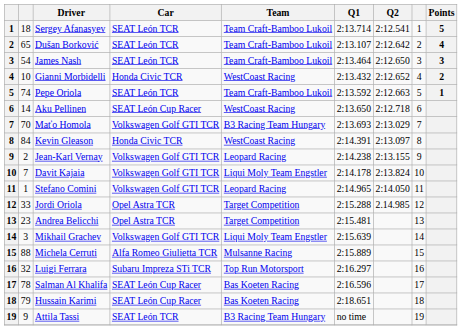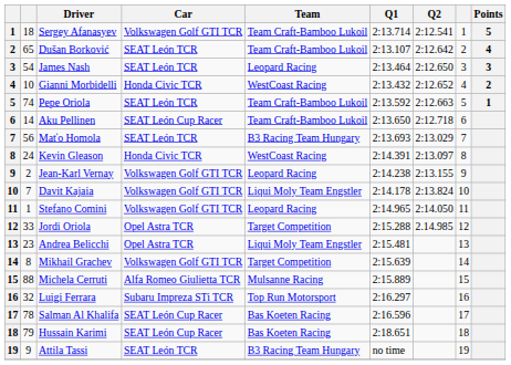 <table class="wikitable sortable" style="font-size:95%">
 <tr>
 <th></th>
 <th></th>
 <th>Driver</th>
 <th>Car</th>
 <th>Team</th>
 <th>Q1</th>
 <th>Q2</th>
 <th></th>
 <th>Points</th>
 </tr>
 <tr>
 <th>1</th>
 <td align=center>18</td>
 <td> <a href='#'>Sergey Afanasyev</a></td>
-<td><a href='#'>SEAT León TCR</a></td>
+<td><a href='#'>Volkswagen Golf GTI TCR</a></td>
 <td> <a href='#'>Team Craft-Bamboo Lukoil</a></td>
 <td>2:13.714</td>
 <td>2:12.541</td>
 <td align=center>1</td>
 <th>5</th>
 </tr>
 <tr>
 <th>2</th>
 <td align=center>65</td>
 <td> <a href='#'>Dušan Borković</a></td>
 <td><a href='#'>SEAT León TCR</a></td>
 <td> <a href='#'>Team Craft-Bamboo Lukoil</a></td>
 <td>2:13.107</td>
 <td>2:12.642</td>
 <td align=center>2</td>
 <th>4</th>
 </tr>
 <tr>
 <th>3</th>
 <td align=center>54</td>
 <td> <a href='#'>James Nash</a></td>
 <td><a href='#'>SEAT León TCR</a></td>
-<td> <a href='#'>Team Craft-Bamboo Lukoil</a></td>
+<td> <a href='#'>Leopard Racing</a></td>
 <td>2:13.464</td>
 <td>2:12.650</td>
 <td align=center>3</td>
 <th>3</th>
 </tr>
 <tr>
 <th>4</th>
 <td align=center>10</td>
 <td> <a href='#'>Gianni Morbidelli</a></td>
 <td><a href='#'>Honda Civic TCR</a></td>
 <td> <a href='#'>WestCoast Racing</a></td>
 <td>2:13.432</td>
 <td>2:12.652</td>
 <td align=center>4</td>
 <th>2</th>
 </tr>
 <tr>
 <th>5</th>
 <td align=center>74</td>
 <td> <a href='#'>Pepe Oriola</a></td>
 <td><a href='#'>SEAT León TCR</a></td>
 <td> <a href='#'>Team Craft-Bamboo Lukoil</a></td>
 <td>2:13.592</td>
 <td>2:12.663</td>
 <td align=center>5</td>
 <th>1</th>
 </tr>
 <tr>
 <th>6</th>
 <td align=center>14</td>
 <td> <a href='#'>Aku Pellinen</a></td>
 <td><a href='#'>SEAT León Cup Racer</a></td>
-<td> <a href='#'>WestCoast Racing</a></td>
+<td> <a href='#'>Team Craft-Bamboo Lukoil</a></td>
 <td>2:13.650</td>
 <td>2:12.718</td>
 <td align=center>6</td>
 <th></th>
 </tr>
 <tr>
 <th>7</th>
-<td align=center>70</td>
+<td align=center>56</td>
 <td> <a href='#'>Maťo Homola</a></td>
-<td><a href='#'>Volkswagen Golf GTI TCR</a></td>
+<td><a href='#'>SEAT León TCR</a></td>
 <td> <a href='#'>B3 Racing Team Hungary</a></td>
 <td>2:13.693</td>
 <td>2:13.029</td>
 <td align=center>7</td>
 <th></th>
 </tr>
 <tr>
 <th>8</th>
-<td align=center>84</td>
+<td align=center>24</td>
 <td> <a href='#'>Kevin Gleason</a></td>
 <td><a href='#'>Honda Civic TCR</a></td>
 <td> <a href='#'>WestCoast Racing</a></td>
 <td>2:14.391</td>
 <td>2:13.097</td>
 <td align=center>8</td>
 <th></th>
 </tr>
 <tr>
 <th>9</th>
 <td align=center>2</td>
 <td> <a href='#'>Jean-Karl Vernay</a></td>
 <td><a href='#'>Volkswagen Golf GTI TCR</a></td>
 <td> <a href='#'>Leopard Racing</a></td>
 <td>2:14.238</td>
 <td>2:13.155</td>
 <td align=center>9</td>
 <th></th>
 </tr>
 <tr>
 <th>10</th>
 <td align=center>7</td>
 <td> <a href='#'>Davit Kajaia</a></td>
 <td><a href='#'>Volkswagen Golf GTI TCR</a></td>
 <td> <a href='#'>Liqui Moly Team Engstler</a></td>
 <td>2:14.178</td>
 <td>2:13.824</td>
 <td align=center>10</td>
 <th></th>
 </tr>
 <tr>
 <th>11</th>
 <td align=center>1</td>
 <td> <a href='#'>Stefano Comini</a></td>
 <td><a href='#'>Volkswagen Golf GTI TCR</a></td>
 <td> <a href='#'>Leopard Racing</a></td>
 <td>2:14.965</td>
 <td>2:14.050</td>
 <td align=center>11</td>
 <th></th>
 </tr>
 <tr>
 <th>12</th>
 <td align=center>33</td>
 <td> <a href='#'>Jordi Oriola</a></td>
 <td><a href='#'>Opel Astra TCR</a></td>
 <td> <a href='#'>Target Competition</a></td>
 <td>2:15.288</td>
 <td>2.14.985</td>
 <td align=center>12</td>
 <th></th>
 </tr>
 <tr>
 <th>13</th>
 <td align=center>23</td>
 <td> <a href='#'>Andrea Belicchi</a></td>
 <td><a href='#'>Opel Astra TCR</a></td>
-<td> <a href='#'>Target Competition</a></td>
+<td> <a href='#'>Liqui Moly Team Engstler</a></td>
 <td>2:15.481</td>
 <td></td>
 <td align=center>13</td>
 <th></th>
 </tr>
 <tr>
 <th>14</th>
-<td align=center>3</td>
+<td align=center>8</td>
 <td> <a href='#'>Mikhail Grachev</a></td>
 <td><a href='#'>Volkswagen Golf GTI TCR</a></td>
-<td> <a href='#'>Liqui Moly Team Engstler</a></td>
+<td> <a href='#'>Target Competition</a></td>
 <td>2:15.639</td>
 <td></td>
 <td align=center>14</td>
 <th></th>
 </tr>
 <tr>
 <th>15</th>
 <td align=center>88</td>
 <td> <a href='#'>Michela Cerruti</a></td>
 <td><a href='#'>Alfa Romeo Giulietta TCR</a></td>
 <td> <a href='#'>Mulsanne Racing</a></td>
 <td>2:15.889</td>
 <td></td>
 <td align=center>15</td>
 <th></th>
 </tr>
 <tr>
 <th>16</th>
 <td align=center>32</td>
 <td> <a href='#'>Luigi Ferrara</a></td>
 <td><a href='#'>Subaru Impreza STi TCR</a></td>
 <td> <a href='#'>Top Run Motorsport</a></td>
 <td>2:16.297</td>
 <td></td>
 <td align=center>16</td>
 <th></th>
 </tr>
 <tr>
 <th>17</th>
 <td align=center>78</td>
 <td> <a href='#'>Salman Al Khalifa</a></td>
 <td><a href='#'>SEAT León Cup Racer</a></td>
 <td> <a href='#'>Bas Koeten Racing</a></td>
 <td>2:16.596</td>
 <td></td>
 <td align=center>17</td>
 <th></th>
 </tr>
 <tr>
 <th>18</th>
 <td align=center>79</td>
 <td> <a href='#'>Hussain Karimi</a></td>
 <td><a href='#'>SEAT León Cup Racer</a></td>
 <td> <a href='#'>Bas Koeten Racing</a></td>
 <td>2:18.651</td>
 <td></td>
 <td align=center>18</td>
 <th></th>
 </tr>
 <tr>
 <th>19</th>
 <td align=center>9</td>
 <td> <a href='#'>Attila Tassi</a></td>
 <td><a href='#'>SEAT León TCR</a></td>
 <td> <a href='#'>B3 Racing Team Hungary</a></td>
 <td>no time</td>
 <td></td>
 <td align=center>19</td>
 <th></th>
 </tr>
 <tr>
 </tr>
 </table>
